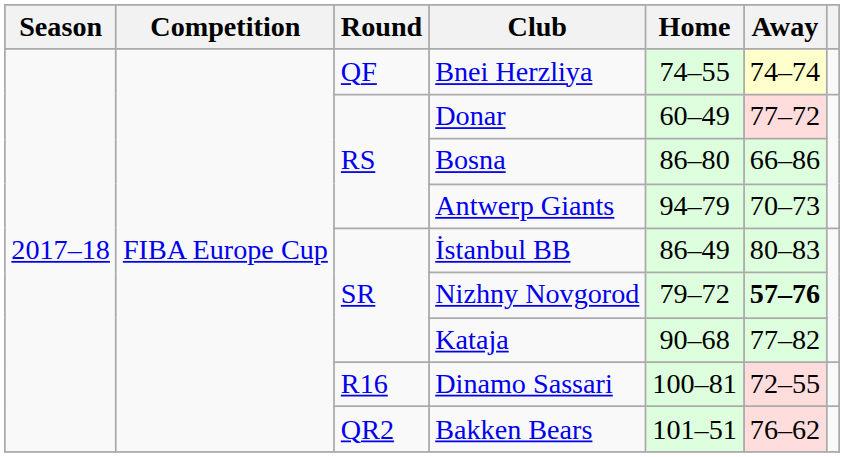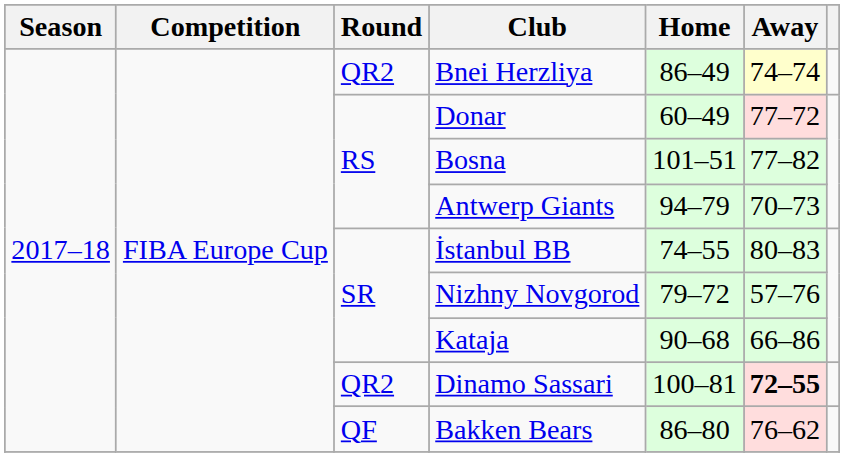 <table class="wikitable">
 <tr>
 <th>Season</th>
 <th>Competition</th>
 <th>Round</th>
 <th>Club</th>
 <th>Home</th>
 <th>Away</th>
 <th></th>
 </tr>
 <tr>
 <td rowspan=9><a href='#'>2017–18</a></td>
 <td rowspan=9><a href='#'>FIBA Europe Cup</a></td>
-<td rowspan=1><a href='#'>QF</a></td>
+<td><a href='#'>QR2</a></td>
 <td> <a href='#'>Bnei Herzliya</a></td>
-<td style="text-align:center;" bgcolor=#dfd>74–55</td>
+<td style="text-align:center;" bgcolor=#dfd>86–49</td>
 <td style="text-align:center;" bgcolor=#ffc>74–74</td>
 <td></td>
 </tr>
 <tr>
 <td rowspan=3><a href='#'>RS</a></td>
 <td> <a href='#'>Donar</a></td>
 <td style="text-align:center;" bgcolor=#dfd>60–49</td>
 <td style="text-align:center;" bgcolor=#fdd>77–72</td>
 <td rowspan=3></td>
 </tr>
 <tr>
 <td> <a href='#'>Bosna</a></td>
-<td style="text-align:center;" bgcolor=#dfd>86–80</td>
-<td style="text-align:center;" bgcolor=#dfd>66–86</td>
+<td style="text-align:center;" bgcolor=#dfd>101–51</td>
+<td style="text-align:center;" bgcolor=#dfd>77–82</td>
 </tr>
 <tr>
 <td> <a href='#'>Antwerp Giants</a></td>
 <td style="text-align:center;" bgcolor=#dfd>94–79</td>
 <td style="text-align:center;" bgcolor=#dfd>70–73</td>
 </tr>
 <tr>
 <td rowspan=3><a href='#'>SR</a></td>
 <td> <a href='#'>İstanbul BB</a></td>
-<td style="text-align:center;" bgcolor=#dfd>86–49</td>
+<td style="text-align:center;" bgcolor=#dfd>74–55</td>
 <td style="text-align:center;" bgcolor=#dfd>80–83</td>
 <td rowspan=3></td>
 </tr>
 <tr>
 <td> <a href='#'>Nizhny Novgorod</a></td>
 <td style="text-align:center;" bgcolor=#dfd>79–72</td>
-<td style="text-align:center;" bgcolor=#dfd><strong>57–76</strong></td>
+<td style="text-align:center;" bgcolor=#dfd>57–76</td>
 </tr>
 <tr>
 <td> <a href='#'>Kataja</a></td>
 <td style="text-align:center;" bgcolor=#dfd>90–68</td>
-<td style="text-align:center;" bgcolor=#dfd>77–82</td>
+<td style="text-align:center;" bgcolor=#dfd>66–86</td>
 </tr>
 <tr>
-<td rowspan=1><a href='#'>R16</a></td>
+<td><a href='#'>QR2</a></td>
 <td> <a href='#'>Dinamo Sassari</a></td>
 <td style="text-align:center;" bgcolor=#dfd>100–81</td>
-<td style="text-align:center;" bgcolor=#fdd>72–55</td>
+<td style="text-align:center;" bgcolor=#fdd><strong>72–55</strong></td>
 <td></td>
 </tr>
 <tr>
-<td><a href='#'>QR2</a></td>
+<td rowspan=1><a href='#'>QF</a></td>
 <td> <a href='#'>Bakken Bears</a></td>
-<td style="text-align:center;" bgcolor=#dfd>101–51</td>
+<td style="text-align:center;" bgcolor=#dfd>86–80</td>
 <td style="text-align:center;" bgcolor=#fdd>76–62</td>
 <td></td>
 </tr>
 </table>
